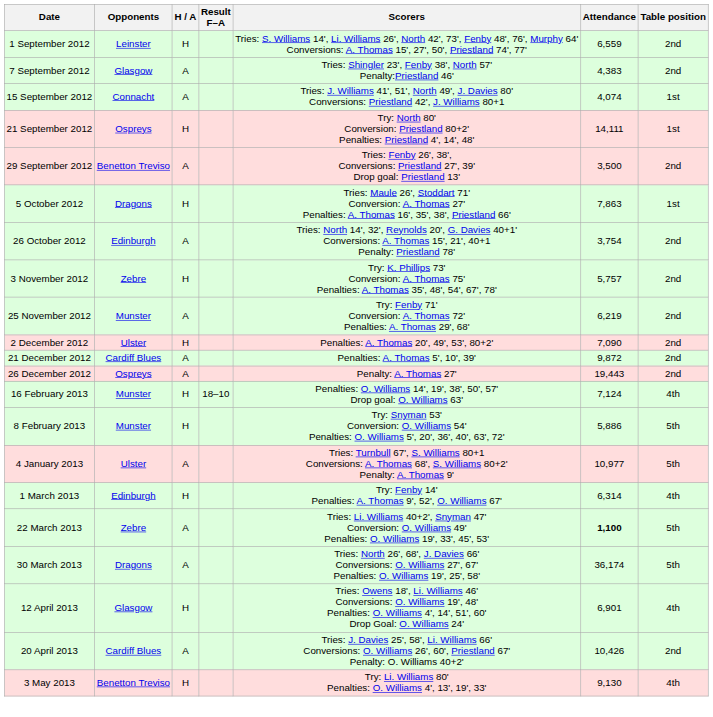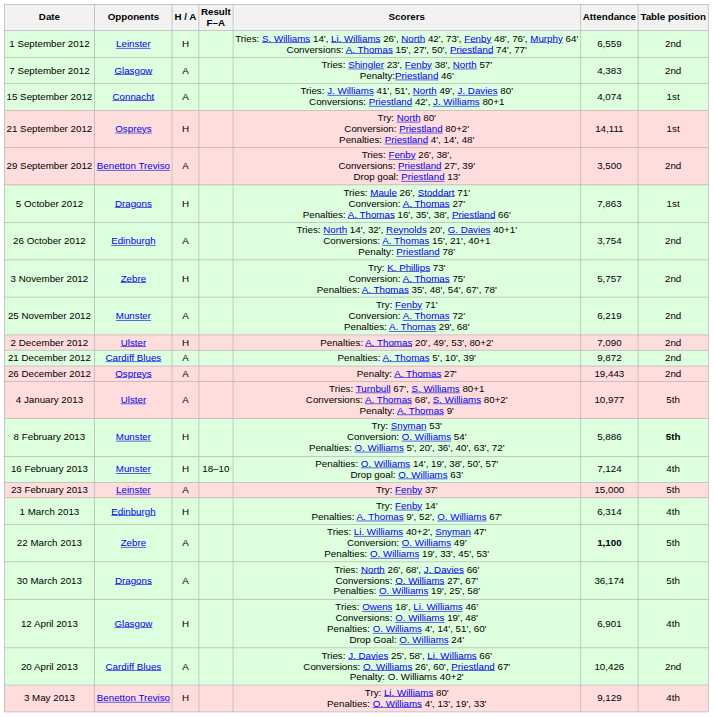 <table class="wikitable" style="text-align:center">
 <tr>
 <th>Date</th>
 <th>Opponents</th>
 <th>H / A</th>
 <th>Result<br>F–A</th>
 <th>Scorers</th>
 <th>Attendance</th>
 <th>Table position</th>
 </tr>
 <tr bgcolor="ddffdd">
 <td>1 September 2012</td>
 <td><a href='#'>Leinster</a></td>
 <td>H</td>
 <td></td>
 <td>Tries: <a href='#'>S. Williams</a> 14', <a href='#'>Li. Williams</a> 26', <a href='#'>North</a> 42', 73', <a href='#'>Fenby</a> 48', 76', <a href='#'>Murphy</a> 64' <br> Conversions: <a href='#'>A. Thomas</a> 15', 27', 50', <a href='#'>Priestland</a> 74', 77'</td>
 <td>6,559</td>
 <td>2nd</td>
 </tr>
 <tr bgcolor="ddffdd">
 <td>7 September 2012</td>
 <td><a href='#'>Glasgow</a></td>
 <td>A</td>
 <td></td>
 <td>Tries: <a href='#'>Shingler</a> 23', <a href='#'>Fenby</a> 38', <a href='#'>North</a> 57' <br> Penalty:<a href='#'>Priestland</a> 46'</td>
 <td>4,383</td>
 <td>2nd</td>
 </tr>
 <tr bgcolor="ddffdd">
 <td>15 September 2012</td>
 <td><a href='#'>Connacht</a></td>
 <td>A</td>
 <td></td>
 <td>Tries: <a href='#'>J. Williams</a> 41', 51', <a href='#'>North</a> 49', <a href='#'>J. Davies</a> 80' <br> Conversions: <a href='#'>Priestland</a> 42', <a href='#'>J. Williams</a> 80+1</td>
 <td>4,074</td>
 <td>1st</td>
 </tr>
 <tr bgcolor="ffdddd">
 <td>21 September 2012</td>
 <td><a href='#'>Ospreys</a></td>
 <td>H</td>
 <td></td>
 <td>Try: <a href='#'>North</a> 80' <br> Conversion: <a href='#'>Priestland</a> 80+2' <br> Penalties: <a href='#'>Priestland</a> 4', 14', 48'</td>
 <td>14,111</td>
 <td>1st</td>
 </tr>
 <tr bgcolor="ffdddd">
 <td>29 September 2012</td>
 <td><a href='#'>Benetton Treviso</a></td>
 <td>A</td>
 <td></td>
 <td>Tries: <a href='#'>Fenby</a> 26', 38', <br> Conversions: <a href='#'>Priestland</a> 27', 39' <br> Drop goal: <a href='#'>Priestland</a> 13'</td>
 <td>3,500</td>
 <td>2nd</td>
 </tr>
 <tr bgcolor="ddffdd">
 <td>5 October 2012</td>
 <td><a href='#'>Dragons</a></td>
 <td>H</td>
 <td></td>
 <td>Tries: <a href='#'>Maule</a> 26', <a href='#'>Stoddart</a> 71' <br> Conversion: <a href='#'>A. Thomas</a> 27' <br> Penalties: <a href='#'>A. Thomas</a> 16', 35', 38', <a href='#'>Priestland</a> 66'</td>
 <td>7,863</td>
 <td>1st</td>
 </tr>
 <tr bgcolor="ddffdd">
 <td>26 October 2012</td>
 <td><a href='#'>Edinburgh</a></td>
 <td>A</td>
 <td></td>
 <td>Tries: <a href='#'>North</a> 14', 32', <a href='#'>Reynolds</a> 20', <a href='#'>G. Davies</a> 40+1' <br> Conversions: <a href='#'>A. Thomas</a> 15', 21', 40+1 <br> Penalty: <a href='#'>Priestland</a> 78'</td>
 <td>3,754</td>
 <td>2nd</td>
 </tr>
 <tr bgcolor="ddffdd">
 <td>3 November 2012</td>
 <td><a href='#'>Zebre</a></td>
 <td>H</td>
 <td></td>
 <td>Try: <a href='#'>K. Phillips</a> 73' <br> Conversion: <a href='#'>A. Thomas</a> 75' <br> Penalties: <a href='#'>A. Thomas</a> 35', 48', 54', 67', 78'</td>
 <td>5,757</td>
 <td>2nd</td>
 </tr>
 <tr bgcolor="ddffdd">
 <td>25 November 2012</td>
 <td><a href='#'>Munster</a></td>
 <td>A</td>
 <td></td>
 <td>Try: <a href='#'>Fenby</a> 71' <br> Conversion: <a href='#'>A. Thomas</a> 72' <br> Penalties: <a href='#'>A. Thomas</a> 29', 68'</td>
 <td>6,219</td>
 <td>2nd</td>
 </tr>
 <tr bgcolor="ffdddd">
 <td>2 December 2012</td>
 <td><a href='#'>Ulster</a></td>
 <td>H</td>
 <td></td>
 <td>Penalties: <a href='#'>A. Thomas</a> 20', 49', 53', 80+2'</td>
 <td>7,090</td>
 <td>2nd</td>
 </tr>
 <tr bgcolor="ddffdd">
 <td>21 December 2012</td>
 <td><a href='#'>Cardiff Blues</a></td>
 <td>A</td>
 <td></td>
 <td>Penalties: <a href='#'>A. Thomas</a> 5', 10', 39'</td>
 <td>9,872</td>
 <td>2nd</td>
 </tr>
 <tr bgcolor="ffdddd">
 <td>26 December 2012</td>
 <td><a href='#'>Ospreys</a></td>
 <td>A</td>
 <td></td>
 <td>Penalty: <a href='#'>A. Thomas</a> 27'</td>
 <td>19,443</td>
 <td>2nd</td>
 </tr>
+<tr bgcolor="ffdddd">
+<td>4 January 2013</td>
+<td><a href='#'>Ulster</a></td>
+<td>A</td>
+<td></td>
+<td>Tries: <a href='#'>Turnbull</a> 67', <a href='#'>S. Williams</a> 80+1 <br> Conversions: <a href='#'>A. Thomas</a> 68', <a href='#'>S. Williams</a> 80+2' <br> Penalty: <a href='#'>A. Thomas</a> 9'</td>
+<td>10,977</td>
+<td>5th</td>
+</tr>
+<tr bgcolor="ddffdd">
+<td>8 February 2013</td>
+<td><a href='#'>Munster</a></td>
+<td>H</td>
+<td></td>
+<td>Try: <a href='#'>Snyman</a> 53' <br> Conversion: <a href='#'>O. Williams</a> 54' <br> Penalties: <a href='#'>O. Williams</a> 5', 20', 36', 40', 63', 72'</td>
+<td>5,886</td>
+<td><strong>5th</strong></td>
+</tr>
 <tr bgcolor="ddffdd">
 <td>16 February 2013</td>
 <td><a href='#'>Munster</a></td>
 <td>H</td>
 <td>18–10</td>
 <td>Penalties: <a href='#'>O. Williams</a> 14', 19', 38', 50', 57' <br> Drop goal: <a href='#'>O. Williams</a> 63'</td>
 <td>7,124</td>
 <td>4th</td>
 </tr>
-<tr bgcolor="ddffdd">
-<td>8 February 2013</td>
-<td><a href='#'>Munster</a></td>
-<td>H</td>
-<td></td>
-<td>Try: <a href='#'>Snyman</a> 53' <br> Conversion: <a href='#'>O. Williams</a> 54' <br> Penalties: <a href='#'>O. Williams</a> 5', 20', 36', 40', 63', 72'</td>
-<td>5,886</td>
-<td>5th</td>
-</tr>
 <tr bgcolor="ffdddd">
-<td>4 January 2013</td>
-<td><a href='#'>Ulster</a></td>
+<td>23 February 2013</td>
+<td><a href='#'>Leinster</a></td>
 <td>A</td>
 <td></td>
-<td>Tries: <a href='#'>Turnbull</a> 67', <a href='#'>S. Williams</a> 80+1 <br> Conversions: <a href='#'>A. Thomas</a> 68', <a href='#'>S. Williams</a> 80+2' <br> Penalty: <a href='#'>A. Thomas</a> 9'</td>
-<td>10,977</td>
+<td>Try: <a href='#'>Fenby</a> 37'</td>
+<td>15,000</td>
 <td>5th</td>
 </tr>
 <tr bgcolor="ddffdd">
 <td>1 March 2013</td>
 <td><a href='#'>Edinburgh</a></td>
 <td>H</td>
 <td></td>
 <td>Try: <a href='#'>Fenby</a> 14' <br> Penalties: <a href='#'>A. Thomas</a> 9', 52', <a href='#'>O. Williams</a> 67'</td>
 <td>6,314</td>
 <td>4th</td>
 </tr>
 <tr bgcolor="ddffdd">
 <td>22 March 2013</td>
 <td><a href='#'>Zebre</a></td>
 <td>A</td>
 <td></td>
 <td>Tries: <a href='#'>Li. Williams</a> 40+2', <a href='#'>Snyman</a> 47' <br> Conversion: <a href='#'>O. Williams</a> 49' <br> Penalties: <a href='#'>O. Williams</a> 19', 33', 45', 53'</td>
 <td><strong>1,100</strong></td>
 <td>5th</td>
 </tr>
 <tr bgcolor="ddffdd">
 <td>30 March 2013</td>
 <td><a href='#'>Dragons</a></td>
 <td>A</td>
 <td></td>
 <td>Tries: <a href='#'>North</a> 26', 68', <a href='#'>J. Davies</a> 66' <br> Conversions: <a href='#'>O. Williams</a> 27', 67' <br> Penalties: <a href='#'>O. Williams</a> 19', 25', 58'</td>
 <td>36,174</td>
 <td>5th</td>
 </tr>
 <tr bgcolor="ddffdd">
 <td>12 April 2013</td>
 <td><a href='#'>Glasgow</a></td>
 <td>H</td>
 <td></td>
 <td>Tries: <a href='#'>Owens</a> 18', <a href='#'>Li. Williams</a> 46' <br> Conversions: <a href='#'>O. Williams</a> 19', 48' <br> Penalties: <a href='#'>O. Williams</a> 4', 14', 51', 60' <br> Drop Goal: <a href='#'>O. Williams</a> 24'</td>
 <td>6,901</td>
 <td>4th</td>
 </tr>
 <tr bgcolor="ddffdd">
 <td>20 April 2013</td>
 <td><a href='#'>Cardiff Blues</a></td>
 <td>A</td>
 <td></td>
 <td>Tries: <a href='#'>J. Davies</a> 25', 58', <a href='#'>Li. Williams</a> 66' <br> Conversions: <a href='#'>O. Williams</a> 26', 60', <a href='#'>Priestland</a> 67' <br> Penalty: O. Williams 40+2'</td>
 <td>10,426</td>
 <td>2nd</td>
 </tr>
 <tr bgcolor="ffdddd">
 <td>3 May 2013</td>
 <td><a href='#'>Benetton Treviso</a></td>
 <td>H</td>
 <td></td>
 <td>Try: <a href='#'>Li. Williams</a> 80' <br> Penalties: <a href='#'>O. Williams</a> 4', 13', 19', 33'</td>
-<td>9,130</td>
+<td>9,129</td>
 <td>4th</td>
 </tr>
 </table>
